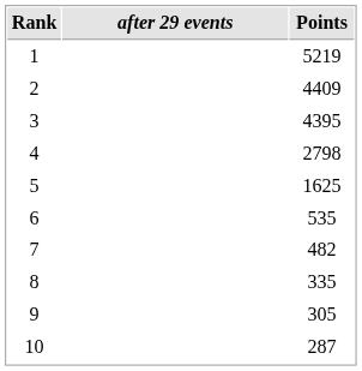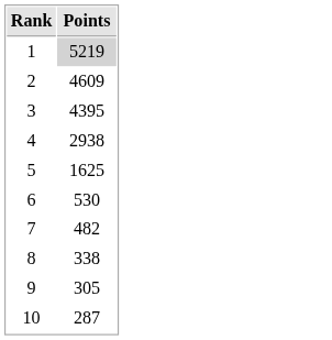 <table cellspacing="1" cellpadding="3" style="border:1px solid #AAAAAA;font-size:86%">
 <tr bgcolor="#E4E4E4">
 <th style="border-bottom:1px solid #AAAAAA" width=10>Rank</th>
-<th style="border-bottom:1px solid #AAAAAA" width=155><em>after 29 events</em></th>
 <th style="border-bottom:1px solid #AAAAAA" width=40>Points</th>
 </tr>
 <tr>
 <td align=center>1</td>
-<td></td>
-<td align=center>5219</td>
+<td align=center style="background: lightgrey;">5219</td>
 </tr>
 <tr>
 <td align=center>2</td>
-<td></td>
-<td align=center>4409</td>
+<td align=center>4609</td>
 </tr>
 <tr>
 <td align=center>3</td>
-<td></td>
 <td align=center>4395</td>
 </tr>
 <tr>
 <td align=center>4</td>
-<td></td>
-<td align=center>2798</td>
+<td align=center>2938</td>
 </tr>
 <tr>
 <td align=center>5</td>
-<td></td>
 <td align=center>1625</td>
 </tr>
 <tr>
 <td align=center>6</td>
-<td></td>
-<td align=center>535</td>
+<td align=center>530</td>
 </tr>
 <tr>
 <td align=center>7</td>
-<td></td>
 <td align=center>482</td>
 </tr>
 <tr>
 <td align=center>8</td>
-<td></td>
-<td align=center>335</td>
+<td align=center>338</td>
 </tr>
 <tr>
 <td align=center>9</td>
-<td></td>
 <td align=center>305</td>
 </tr>
 <tr>
 <td align=center>10</td>
-<td></td>
 <td align=center>287</td>
 </tr>
 </table>
